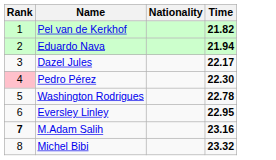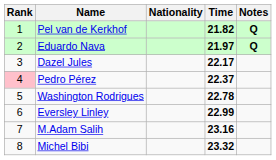 <table class="wikitable sortable" style="text-align:center">
 <tr>
 <th>Rank</th>
 <th>Name</th>
 <th>Nationality</th>
 <th>Time</th>
+<th>Notes</th>
 </tr>
 <tr bgcolor=ccffcc>
 <td>1</td>
 <td align=left><a href='#'>Pel van de Kerkhof</a></td>
 <td align=left></td>
 <td><strong>21.82</strong></td>
+<td><strong>Q</strong></td>
 </tr>
 <tr bgcolor=ccffcc>
 <td>2</td>
 <td align=left><a href='#'>Eduardo Nava</a></td>
 <td align=left></td>
-<td><strong>21.94</strong></td>
+<td><strong>21.97</strong></td>
+<td><strong>Q</strong></td>
 </tr>
 <tr>
 <td>3</td>
 <td align=left><a href='#'>Dazel Jules</a></td>
 <td align=left></td>
 <td><strong>22.17</strong></td>
+<td></td>
 </tr>
 <tr>
 <td style="background: pink;">4</td>
 <td align=left><a href='#'>Pedro Pérez</a></td>
 <td align=left></td>
-<td><strong>22.30</strong></td>
+<td><strong>22.37</strong></td>
+<td></td>
 </tr>
 <tr>
 <td>5</td>
 <td align=left><a href='#'>Washington Rodrigues</a></td>
 <td align=left></td>
 <td><strong>22.78</strong></td>
+<td></td>
 </tr>
 <tr>
 <td>6</td>
 <td align=left><a href='#'>Eversley Linley</a></td>
 <td align=left></td>
-<td><strong>22.95</strong></td>
+<td><strong>22.99</strong></td>
+<td></td>
 </tr>
 <tr>
-<td><strong>7</strong></td>
+<td>7</td>
 <td align=left><a href='#'>M.Adam Salih</a></td>
 <td align=left></td>
 <td><strong>23.16</strong></td>
+<td></td>
 </tr>
 <tr>
 <td>8</td>
 <td align=left><a href='#'>Michel Bibi</a></td>
 <td align=left></td>
 <td><strong>23.32</strong></td>
+<td></td>
 </tr>
 </table>
